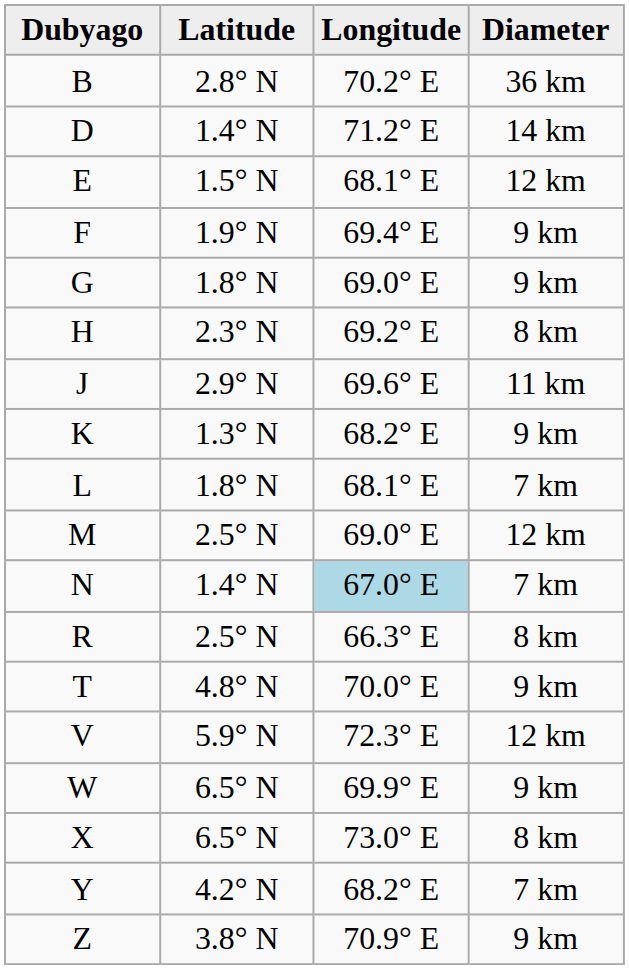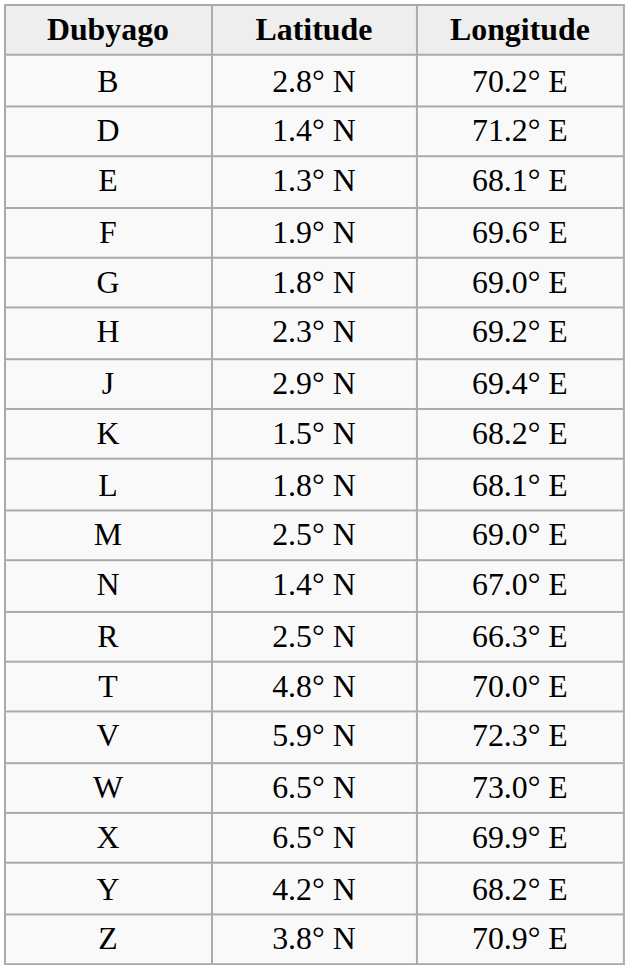 <table class="wikitable">
 <tr>
 <th width="25%" style="background:#eeeeee;">Dubyago</th>
 <th width="25%" style="background:#eeeeee;">Latitude</th>
 <th width="25%" style="background:#eeeeee;">Longitude</th>
-<th width="25%" style="background:#eeeeee;">Diameter</th>
 </tr>
 <tr>
 <td align="center">B</td>
 <td align="center">2.8° N</td>
 <td align="center">70.2° E</td>
-<td align="center">36 km</td>
 </tr>
 <tr>
 <td align="center">D</td>
 <td align="center">1.4° N</td>
 <td align="center">71.2° E</td>
-<td align="center">14 km</td>
 </tr>
 <tr>
 <td align="center">E</td>
-<td align="center">1.5° N</td>
+<td align="center">1.3° N</td>
 <td align="center">68.1° E</td>
-<td align="center">12 km</td>
 </tr>
 <tr>
 <td align="center">F</td>
 <td align="center">1.9° N</td>
-<td align="center">69.4° E</td>
-<td align="center">9 km</td>
+<td align="center">69.6° E</td>
 </tr>
 <tr>
 <td align="center">G</td>
 <td align="center">1.8° N</td>
 <td align="center">69.0° E</td>
-<td align="center">9 km</td>
 </tr>
 <tr>
 <td align="center">H</td>
 <td align="center">2.3° N</td>
 <td align="center">69.2° E</td>
-<td align="center">8 km</td>
 </tr>
 <tr>
 <td align="center">J</td>
 <td align="center">2.9° N</td>
-<td align="center">69.6° E</td>
-<td align="center">11 km</td>
+<td align="center">69.4° E</td>
 </tr>
 <tr>
 <td align="center">K</td>
-<td align="center">1.3° N</td>
+<td align="center">1.5° N</td>
 <td align="center">68.2° E</td>
-<td align="center">9 km</td>
 </tr>
 <tr>
 <td align="center">L</td>
 <td align="center">1.8° N</td>
 <td align="center">68.1° E</td>
-<td align="center">7 km</td>
 </tr>
 <tr>
 <td align="center">M</td>
 <td align="center">2.5° N</td>
 <td align="center">69.0° E</td>
-<td align="center">12 km</td>
 </tr>
 <tr>
 <td align="center">N</td>
 <td align="center">1.4° N</td>
-<td align="center" style="background: lightblue;">67.0° E</td>
-<td align="center">7 km</td>
+<td align="center">67.0° E</td>
 </tr>
 <tr>
 <td align="center">R</td>
 <td align="center">2.5° N</td>
 <td align="center">66.3° E</td>
-<td align="center">8 km</td>
 </tr>
 <tr>
 <td align="center">T</td>
 <td align="center">4.8° N</td>
 <td align="center">70.0° E</td>
-<td align="center">9 km</td>
 </tr>
 <tr>
 <td align="center">V</td>
 <td align="center">5.9° N</td>
 <td align="center">72.3° E</td>
-<td align="center">12 km</td>
 </tr>
 <tr>
 <td align="center">W</td>
 <td align="center">6.5° N</td>
-<td align="center">69.9° E</td>
-<td align="center">9 km</td>
+<td align="center">73.0° E</td>
 </tr>
 <tr>
 <td align="center">X</td>
 <td align="center">6.5° N</td>
-<td align="center">73.0° E</td>
-<td align="center">8 km</td>
+<td align="center">69.9° E</td>
 </tr>
 <tr>
 <td align="center">Y</td>
 <td align="center">4.2° N</td>
 <td align="center">68.2° E</td>
-<td align="center">7 km</td>
 </tr>
 <tr>
 <td align="center">Z</td>
 <td align="center">3.8° N</td>
 <td align="center">70.9° E</td>
-<td align="center">9 km</td>
 </tr>
 </table>
